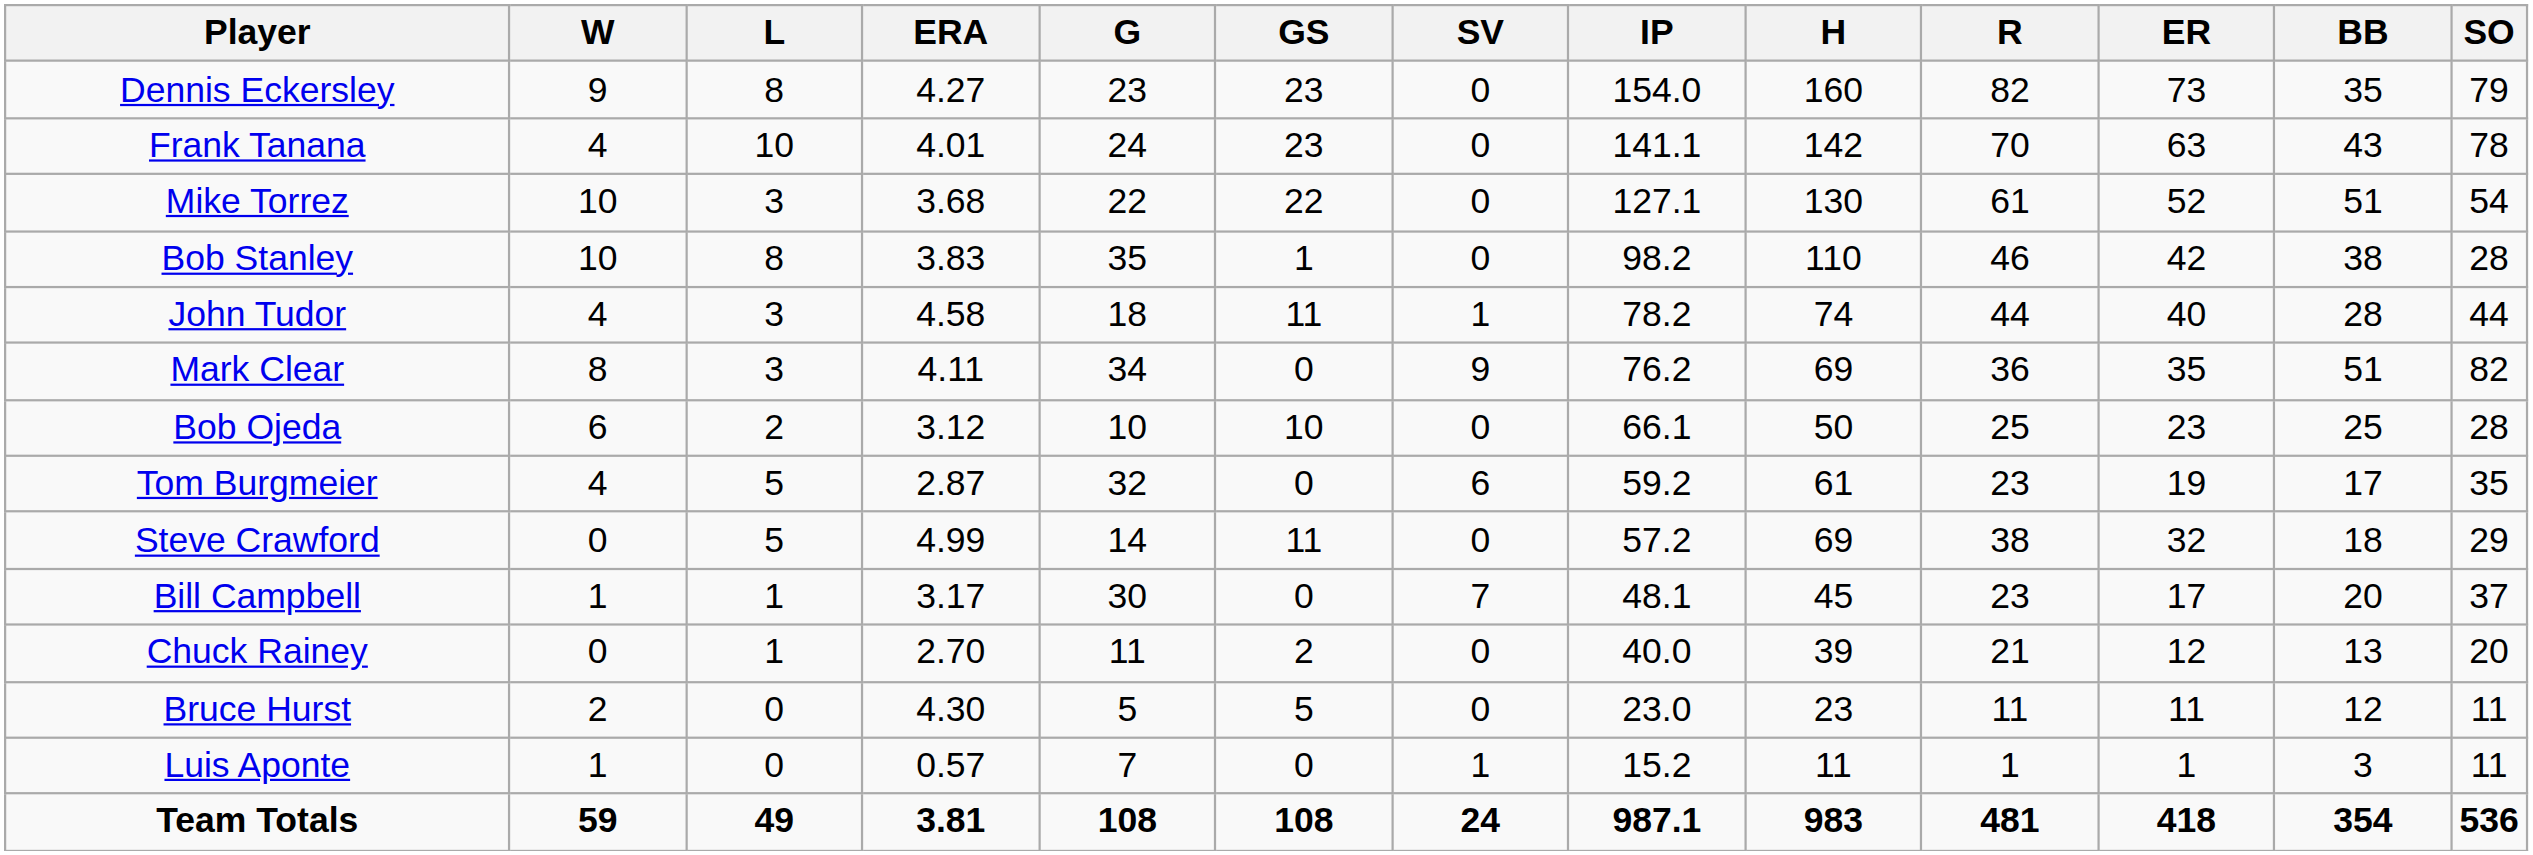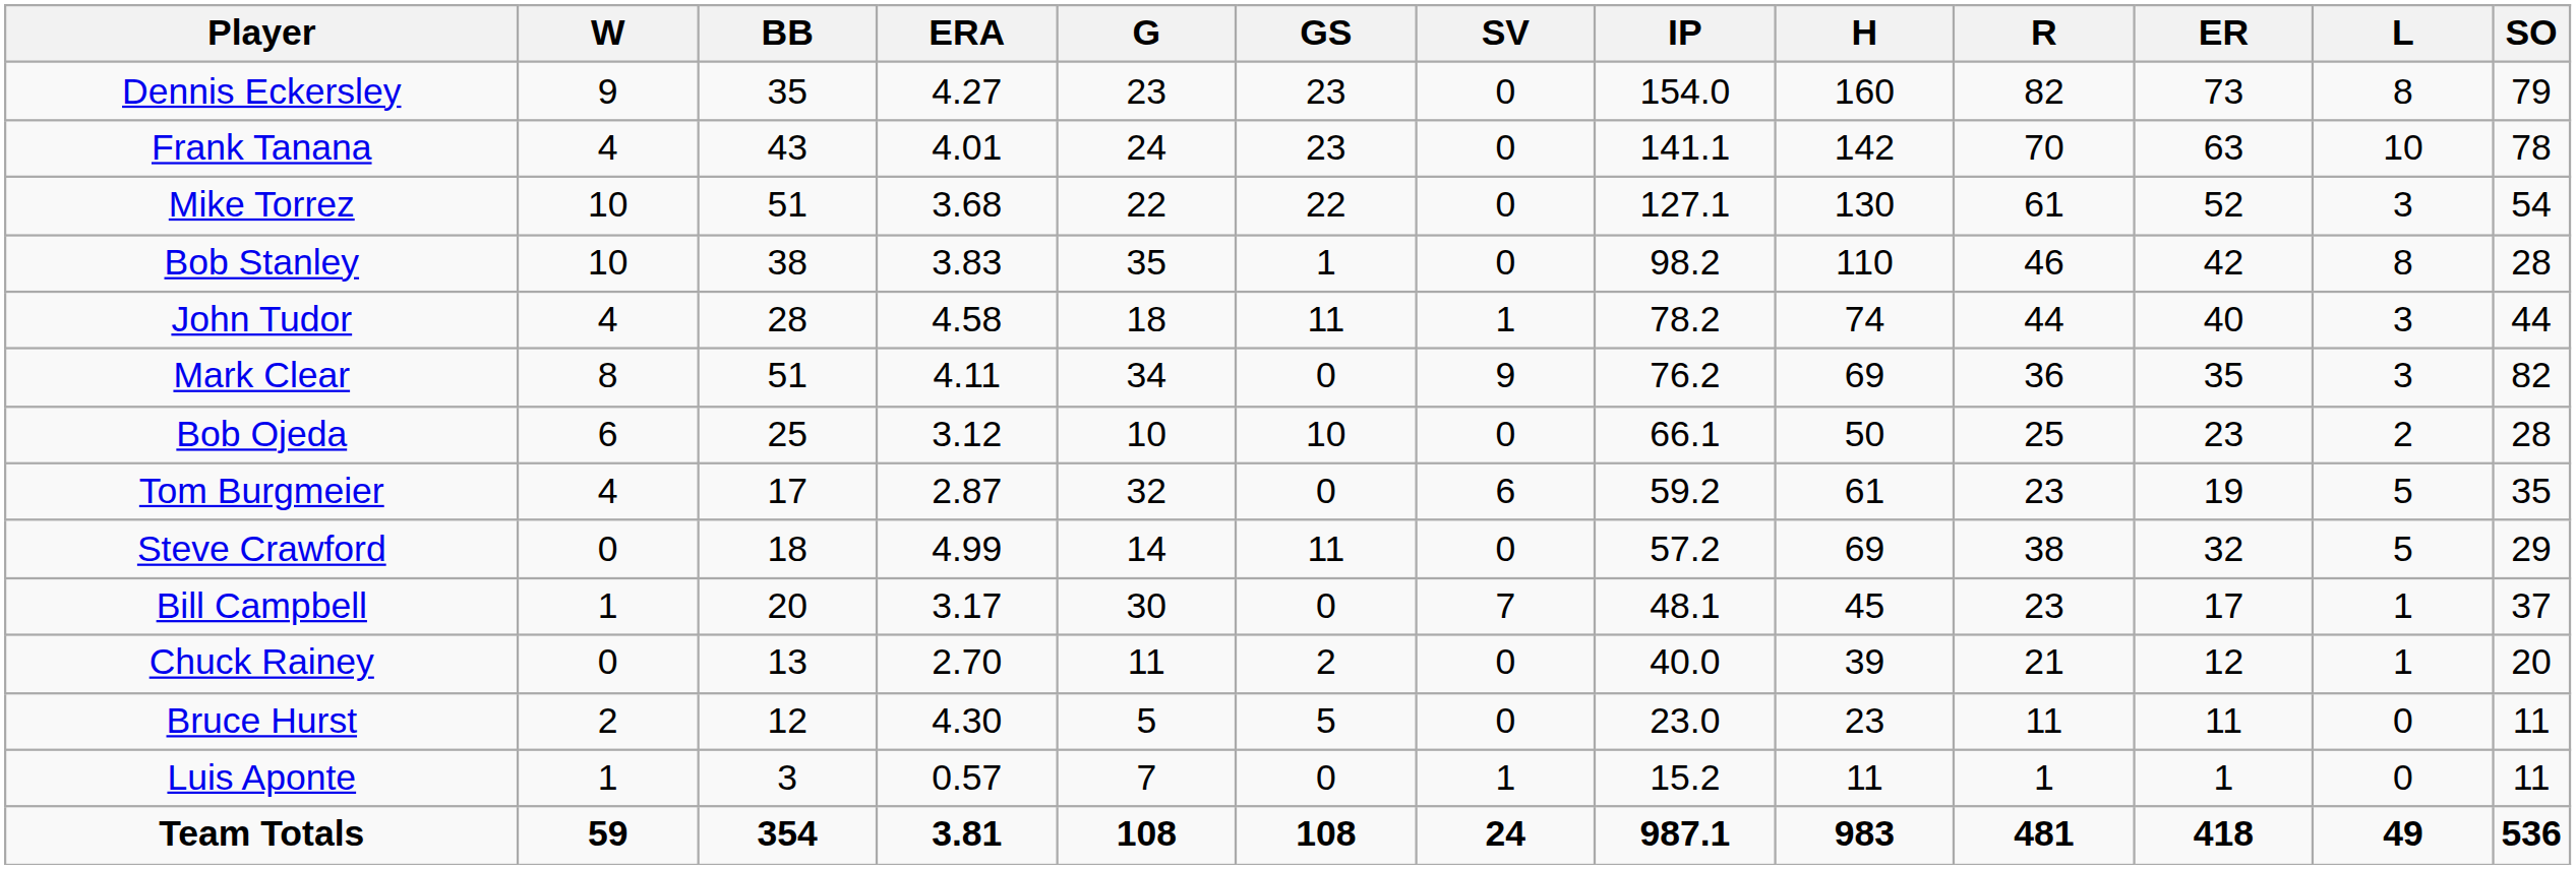 <table class=wikitable style="text-align:center">
 <tr>
 <th bgcolor=#DDDDFF; width="20%">Player</th>
 <th bgcolor=#DDDDFF; width="7%">W</th>
-<th bgcolor=#DDDDFF; width="7%">L</th>
+<th bgcolor=#DDDDFF; width="7%">BB</th>
 <th bgcolor=#DDDDFF; width="7%">ERA</th>
 <th bgcolor=#DDDDFF; width="7%">G</th>
 <th bgcolor=#DDDDFF; width="7%">GS</th>
 <th bgcolor=#DDDDFF; width="7%">SV</th>
 <th bgcolor=#DDDDFF; width="7%">IP</th>
 <th bgcolor=#DDDDFF; width="7%">H</th>
 <th bgcolor=#DDDDFF; width="7%">R</th>
 <th bgcolor=#DDDDFF; width="7%">ER</th>
-<th bgcolor=#DDDDFF; width="7%">BB</th>
+<th bgcolor=#DDDDFF; width="7%">L</th>
 <th bgcolor=#DDDDFF; width="7%">SO</th>
 </tr>
 <tr>
 <td><a href='#'>Dennis Eckersley</a></td>
 <td>9</td>
-<td>8</td>
+<td>35</td>
 <td>4.27</td>
 <td>23</td>
 <td>23</td>
 <td>0</td>
 <td>154.0</td>
 <td>160</td>
 <td>82</td>
 <td>73</td>
-<td>35</td>
+<td>8</td>
 <td>79</td>
 </tr>
 <tr>
 <td><a href='#'>Frank Tanana</a></td>
 <td>4</td>
-<td>10</td>
+<td>43</td>
 <td>4.01</td>
 <td>24</td>
 <td>23</td>
 <td>0</td>
 <td>141.1</td>
 <td>142</td>
 <td>70</td>
 <td>63</td>
-<td>43</td>
+<td>10</td>
 <td>78</td>
 </tr>
 <tr>
 <td><a href='#'>Mike Torrez</a></td>
 <td>10</td>
-<td>3</td>
+<td>51</td>
 <td>3.68</td>
 <td>22</td>
 <td>22</td>
 <td>0</td>
 <td>127.1</td>
 <td>130</td>
 <td>61</td>
 <td>52</td>
-<td>51</td>
+<td>3</td>
 <td>54</td>
 </tr>
 <tr>
 <td><a href='#'>Bob Stanley</a></td>
 <td>10</td>
-<td>8</td>
+<td>38</td>
 <td>3.83</td>
 <td>35</td>
 <td>1</td>
 <td>0</td>
 <td>98.2</td>
 <td>110</td>
 <td>46</td>
 <td>42</td>
-<td>38</td>
+<td>8</td>
 <td>28</td>
 </tr>
 <tr>
 <td><a href='#'>John Tudor</a></td>
 <td>4</td>
-<td>3</td>
+<td>28</td>
 <td>4.58</td>
 <td>18</td>
 <td>11</td>
 <td>1</td>
 <td>78.2</td>
 <td>74</td>
 <td>44</td>
 <td>40</td>
-<td>28</td>
+<td>3</td>
 <td>44</td>
 </tr>
 <tr>
 <td><a href='#'>Mark Clear</a></td>
 <td>8</td>
-<td>3</td>
+<td>51</td>
 <td>4.11</td>
 <td>34</td>
 <td>0</td>
 <td>9</td>
 <td>76.2</td>
 <td>69</td>
 <td>36</td>
 <td>35</td>
-<td>51</td>
+<td>3</td>
 <td>82</td>
 </tr>
 <tr>
 <td><a href='#'>Bob Ojeda</a></td>
 <td>6</td>
-<td>2</td>
+<td>25</td>
 <td>3.12</td>
 <td>10</td>
 <td>10</td>
 <td>0</td>
 <td>66.1</td>
 <td>50</td>
 <td>25</td>
 <td>23</td>
-<td>25</td>
+<td>2</td>
 <td>28</td>
 </tr>
 <tr>
 <td><a href='#'>Tom Burgmeier</a></td>
 <td>4</td>
-<td>5</td>
+<td>17</td>
 <td>2.87</td>
 <td>32</td>
 <td>0</td>
 <td>6</td>
 <td>59.2</td>
 <td>61</td>
 <td>23</td>
 <td>19</td>
-<td>17</td>
+<td>5</td>
 <td>35</td>
 </tr>
 <tr>
 <td><a href='#'>Steve Crawford</a></td>
 <td>0</td>
-<td>5</td>
+<td>18</td>
 <td>4.99</td>
 <td>14</td>
 <td>11</td>
 <td>0</td>
 <td>57.2</td>
 <td>69</td>
 <td>38</td>
 <td>32</td>
-<td>18</td>
+<td>5</td>
 <td>29</td>
 </tr>
 <tr>
 <td><a href='#'>Bill Campbell</a></td>
 <td>1</td>
-<td>1</td>
+<td>20</td>
 <td>3.17</td>
 <td>30</td>
 <td>0</td>
 <td>7</td>
 <td>48.1</td>
 <td>45</td>
 <td>23</td>
 <td>17</td>
-<td>20</td>
+<td>1</td>
 <td>37</td>
 </tr>
 <tr>
 <td><a href='#'>Chuck Rainey</a></td>
 <td>0</td>
-<td>1</td>
+<td>13</td>
 <td>2.70</td>
 <td>11</td>
 <td>2</td>
 <td>0</td>
 <td>40.0</td>
 <td>39</td>
 <td>21</td>
 <td>12</td>
-<td>13</td>
+<td>1</td>
 <td>20</td>
 </tr>
 <tr>
 <td><a href='#'>Bruce Hurst</a></td>
 <td>2</td>
-<td>0</td>
+<td>12</td>
 <td>4.30</td>
 <td>5</td>
 <td>5</td>
 <td>0</td>
 <td>23.0</td>
 <td>23</td>
 <td>11</td>
 <td>11</td>
-<td>12</td>
+<td>0</td>
 <td>11</td>
 </tr>
 <tr>
 <td><a href='#'>Luis Aponte</a></td>
 <td>1</td>
-<td>0</td>
+<td>3</td>
 <td>0.57</td>
 <td>7</td>
 <td>0</td>
 <td>1</td>
 <td>15.2</td>
 <td>11</td>
 <td>1</td>
 <td>1</td>
-<td>3</td>
+<td>0</td>
 <td>11</td>
 </tr>
 <tr>
 <td><strong>Team Totals</strong></td>
 <td><strong>59</strong></td>
-<td><strong>49</strong></td>
+<td><strong>354</strong></td>
 <td><strong>3.81</strong></td>
 <td><strong>108</strong></td>
 <td><strong>108</strong></td>
 <td><strong>24</strong></td>
 <td><strong>987.1</strong></td>
 <td><strong>983</strong></td>
 <td><strong>481</strong></td>
 <td><strong>418</strong></td>
-<td><strong>354</strong></td>
+<td><strong>49</strong></td>
 <td><strong>536</strong></td>
 </tr>
 </table>
